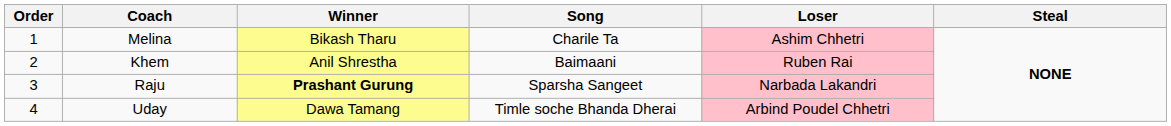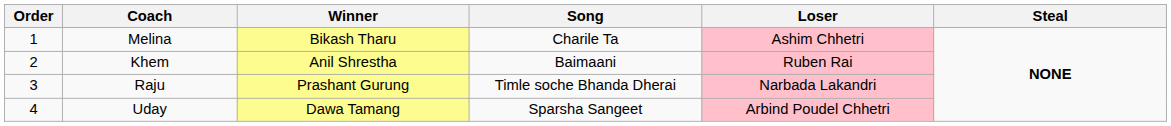 <table class="wikitable" style="text-align:center; width:100%;">
 <tr>
 <th scope="col" style="width:5%;">Order</th>
 <th scope="col" style="width:15%;">Coach</th>
 <th scope="col" style="width:20%;">Winner</th>
 <th scope="col" style="width:20%;">Song</th>
 <th scope="col" style="width:20%;">Loser</th>
 <th scope="col" style="width:20%;">Steal</th>
 </tr>
 <tr>
 <td scope="row">1</td>
 <td>Melina</td>
 <td style="background:#fdfc8f;">Bikash Tharu</td>
 <td>Charile Ta</td>
 <td style="background:pink;">Ashim Chhetri</td>
 <td rowspan="4"><strong>NONE</strong></td>
 </tr>
 <tr>
 <td scope="row">2</td>
 <td>Khem</td>
 <td style="background:#fdfc8f;">Anil Shrestha</td>
 <td>Baimaani</td>
 <td style="background:pink;">Ruben Rai</td>
 </tr>
 <tr>
 <td scope="row">3</td>
 <td>Raju</td>
-<td style="background:#fdfc8f;"><strong>Prashant Gurung</strong></td>
-<td>Sparsha Sangeet</td>
+<td style="background:#fdfc8f;">Prashant Gurung</td>
+<td>Timle soche Bhanda Dherai</td>
 <td style="background:pink;">Narbada Lakandri</td>
 </tr>
 <tr>
 <td scope="row">4</td>
 <td>Uday</td>
 <td style="background:#fdfc8f;">Dawa Tamang</td>
-<td>Timle soche Bhanda Dherai</td>
+<td>Sparsha Sangeet</td>
 <td style="background:pink;">Arbind Poudel Chhetri</td>
 </tr>
 </table>
